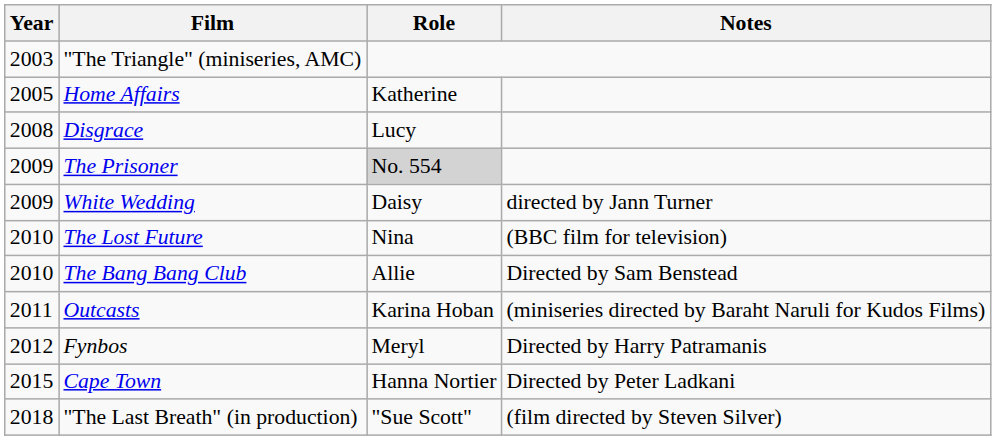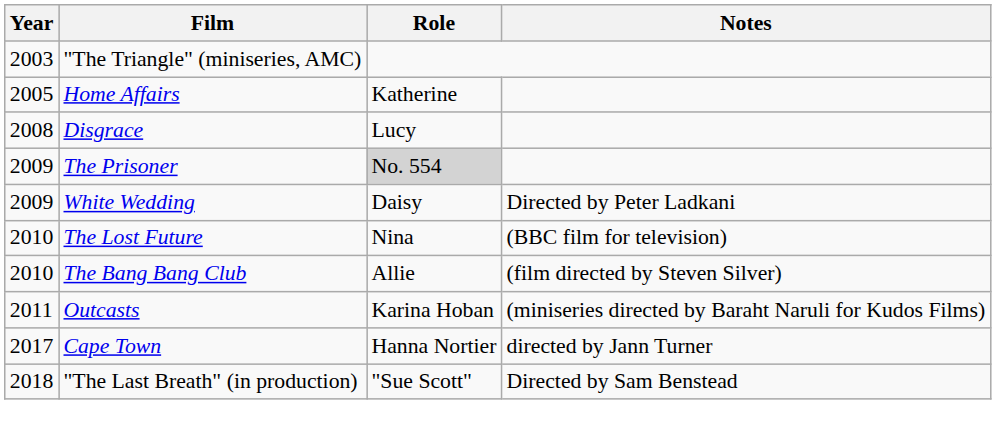 <table class="wikitable" style="font-size: 90%;">
 <tr>
 <th>Year</th>
 <th>Film</th>
 <th>Role</th>
 <th>Notes</th>
 </tr>
 <tr>
 <td>2003</td>
 <td>"The Triangle" (miniseries, AMC)</td>
 </tr>
 <tr>
 <td>2005</td>
 <td><em><a href='#'>Home Affairs</a></em></td>
 <td>Katherine</td>
 <td></td>
 </tr>
 <tr>
 <td>2008</td>
 <td><em><a href='#'>Disgrace</a></em></td>
 <td>Lucy</td>
 <td></td>
 </tr>
 <tr>
 <td>2009</td>
 <td><em><a href='#'>The Prisoner</a></em></td>
 <td style="background: lightgrey;">No. 554</td>
 <td></td>
 </tr>
 <tr>
 <td>2009</td>
 <td><em><a href='#'>White Wedding</a></em></td>
 <td>Daisy</td>
-<td>directed by Jann Turner</td>
+<td>Directed by Peter Ladkani</td>
 </tr>
 <tr>
 <td>2010</td>
 <td><em><a href='#'>The Lost Future</a></em></td>
 <td>Nina</td>
 <td>(BBC film for television)</td>
 </tr>
 <tr>
 <td>2010</td>
 <td><em><a href='#'>The Bang Bang Club</a></em></td>
 <td>Allie</td>
-<td>Directed by Sam Benstead</td>
+<td>(film directed by Steven Silver)</td>
 </tr>
 <tr>
 <td>2011</td>
 <td><em><a href='#'>Outcasts</a></em></td>
 <td>Karina Hoban</td>
 <td>(miniseries directed by Baraht Naruli for Kudos Films)</td>
 </tr>
 <tr>
-<td>2012</td>
-<td><em>Fynbos</em></td>
-<td>Meryl</td>
-<td>Directed by Harry Patramanis</td>
-</tr>
-<tr>
-<td>2015</td>
+<td>2017</td>
 <td><em><a href='#'>Cape Town</a></em></td>
 <td>Hanna Nortier</td>
-<td>Directed by Peter Ladkani</td>
+<td>directed by Jann Turner</td>
 </tr>
 <tr>
 <td>2018</td>
 <td>"The Last Breath" (in production)</td>
 <td>"Sue Scott"</td>
-<td>(film directed by Steven Silver)</td>
+<td>Directed by Sam Benstead</td>
 </tr>
 </table>
